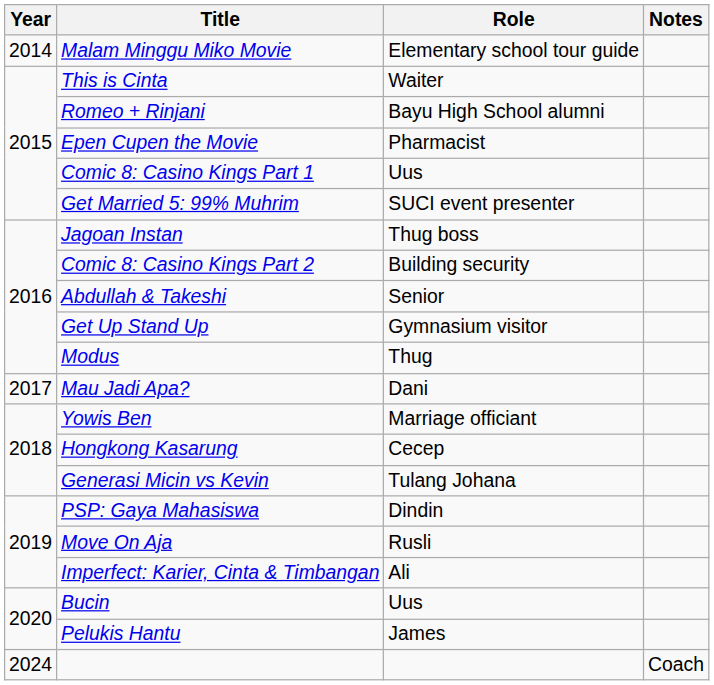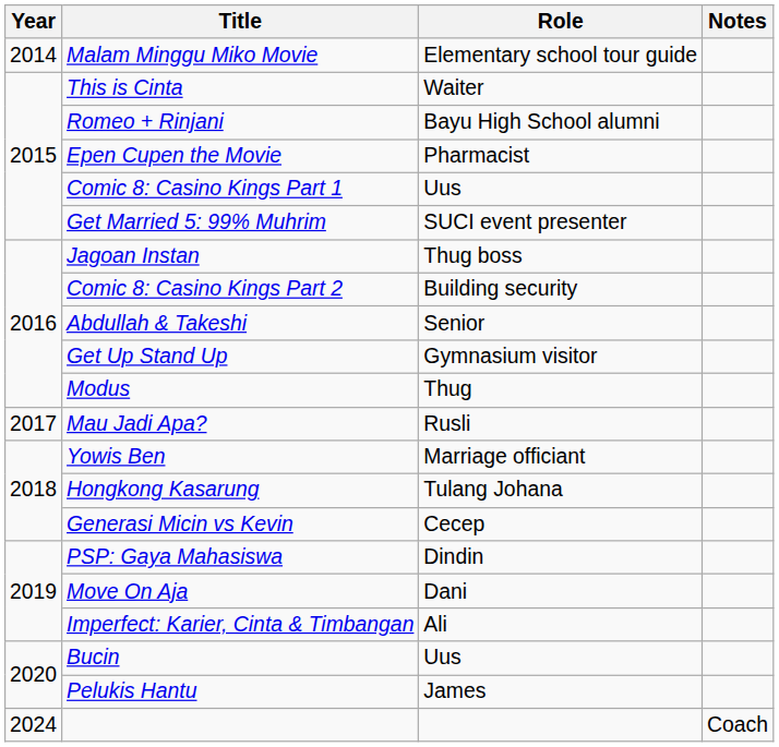 <table class="wikitable sortable">
 <tr>
 <th>Year</th>
 <th>Title</th>
 <th>Role</th>
 <th>Notes</th>
 </tr>
 <tr>
 <td>2014</td>
 <td><em><a href='#'>Malam Minggu Miko Movie</a></em></td>
 <td>Elementary school tour guide</td>
 <td></td>
 </tr>
 <tr>
 <td rowspan="5">2015</td>
 <td><em><a href='#'>This is Cinta</a></em></td>
 <td>Waiter</td>
 <td></td>
 </tr>
 <tr>
 <td><em><a href='#'>Romeo + Rinjani</a></em></td>
 <td>Bayu High School alumni</td>
 <td></td>
 </tr>
 <tr>
 <td><em><a href='#'>Epen Cupen the Movie</a></em></td>
 <td>Pharmacist</td>
 <td></td>
 </tr>
 <tr>
 <td><em><a href='#'>Comic 8: Casino Kings Part 1</a></em></td>
 <td>Uus</td>
 <td></td>
 </tr>
 <tr>
 <td><em><a href='#'>Get Married 5: 99% Muhrim</a></em></td>
 <td>SUCI event presenter</td>
 <td></td>
 </tr>
 <tr>
 <td rowspan="5">2016</td>
 <td><em><a href='#'>Jagoan Instan</a></em></td>
 <td>Thug boss</td>
 <td></td>
 </tr>
 <tr>
 <td><em><a href='#'>Comic 8: Casino Kings Part 2</a></em></td>
 <td>Building security</td>
 <td></td>
 </tr>
 <tr>
 <td><em><a href='#'>Abdullah & Takeshi</a></em></td>
 <td>Senior</td>
 <td></td>
 </tr>
 <tr>
 <td><em><a href='#'>Get Up Stand Up</a></em></td>
 <td>Gymnasium visitor</td>
 <td></td>
 </tr>
 <tr>
 <td><em><a href='#'>Modus</a></em></td>
 <td>Thug</td>
 <td></td>
 </tr>
 <tr>
 <td>2017</td>
 <td><em><a href='#'>Mau Jadi Apa?</a></em></td>
-<td>Dani</td>
+<td>Rusli</td>
 <td></td>
 </tr>
 <tr>
 <td rowspan="3">2018</td>
 <td><em><a href='#'>Yowis Ben</a></em></td>
 <td>Marriage officiant</td>
 <td></td>
 </tr>
 <tr>
 <td><em><a href='#'>Hongkong Kasarung</a></em></td>
-<td>Cecep</td>
+<td>Tulang Johana</td>
 <td></td>
 </tr>
 <tr>
 <td><em><a href='#'>Generasi Micin vs Kevin</a></em></td>
-<td>Tulang Johana</td>
+<td>Cecep</td>
 <td></td>
 </tr>
 <tr>
 <td rowspan="3">2019</td>
 <td><em><a href='#'>PSP: Gaya Mahasiswa</a></em></td>
 <td>Dindin</td>
 <td></td>
 </tr>
 <tr>
 <td><em><a href='#'>Move On Aja</a></em></td>
-<td>Rusli</td>
+<td>Dani</td>
 <td></td>
 </tr>
 <tr>
 <td><em><a href='#'>Imperfect: Karier, Cinta & Timbangan</a></em></td>
 <td>Ali</td>
 <td></td>
 </tr>
 <tr>
 <td rowspan="2">2020</td>
 <td><em><a href='#'>Bucin</a></em></td>
 <td>Uus</td>
 <td></td>
 </tr>
 <tr>
 <td><em><a href='#'>Pelukis Hantu</a></em></td>
 <td>James</td>
 <td></td>
 </tr>
 <tr>
 <td>2024</td>
 <td></td>
 <td></td>
 <td>Coach</td>
 </tr>
 </table>
